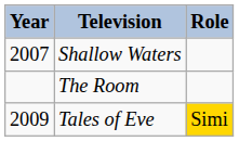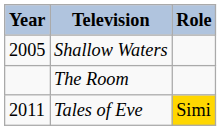 <table class="wikitable" style="font-size:90%;">
 <tr>
 <th style="background:#B0C4DE;">Year</th>
 <th style="background:#B0C4DE;">Television</th>
 <th style="background:#B0C4DE;">Role</th>
 </tr>
 <tr>
-<td rowspan="1">2007</td>
+<td rowspan="1">2005</td>
 <td><em>Shallow Waters</em></td>
 <td></td>
 </tr>
 <tr>
 <td rowspan="1"></td>
 <td><em>The Room</em></td>
 <td></td>
 </tr>
 <tr>
-<td rowspan="1">2009</td>
+<td rowspan="1">2011</td>
 <td><em>Tales of Eve</em></td>
 <td style="background: gold;">Simi</td>
 </tr>
 </table>
